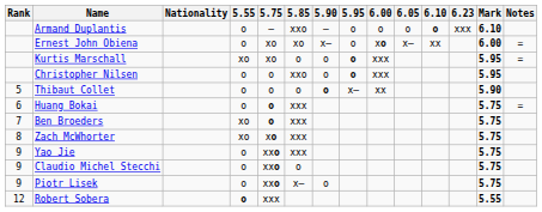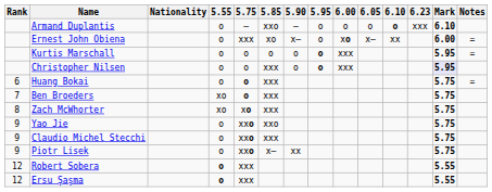 <table class="wikitable sortable" style="text-align:center">
 <tr>
 <th>Rank</th>
 <th>Name</th>
 <th>Nationality</th>
 <th>5.55</th>
 <th>5.75</th>
 <th>5.85</th>
 <th>5.90</th>
 <th>5.95</th>
 <th>6.00</th>
 <th>6.05</th>
 <th>6.10</th>
 <th>6.23</th>
 <th>Mark</th>
 <th>Notes</th>
 </tr>
 <tr>
 <td></td>
 <td align=left><a href='#'>Armand Duplantis</a></td>
 <td align=left></td>
 <td>o</td>
 <td>–</td>
 <td>xxo</td>
 <td>–</td>
 <td>o</td>
 <td>o</td>
 <td>o</td>
 <td><strong>o</strong></td>
 <td>xxx</td>
 <td><strong>6.10</strong></td>
 <td></td>
 </tr>
 <tr>
 <td></td>
 <td align=left><a href='#'>Ernest John Obiena</a></td>
 <td align=left></td>
 <td>o</td>
-<td>xo</td>
+<td>xxx</td>
 <td>xo</td>
 <td>x–</td>
 <td>o</td>
 <td>x<strong>o</strong></td>
 <td>x–</td>
 <td>xx</td>
 <td></td>
 <td><strong>6.00</strong></td>
 <td>=</td>
 </tr>
 <tr>
 <td></td>
 <td align=left><a href='#'>Kurtis Marschall</a></td>
 <td align=left></td>
-<td>xo</td>
-<td>xo</td>
+<td>o</td>
+<td>o</td>
 <td>o</td>
 <td>o</td>
 <td><strong>o</strong></td>
 <td>xxx</td>
 <td></td>
 <td></td>
 <td></td>
 <td><strong>5.95</strong></td>
 <td>=</td>
 </tr>
 <tr>
 <td></td>
 <td align=left><a href='#'>Christopher Nilsen</a></td>
 <td align=left></td>
 <td>o</td>
 <td>o</td>
-<td>xxo</td>
+<td>xxx</td>
 <td>o</td>
 <td><strong>o</strong></td>
 <td>xxx</td>
 <td></td>
 <td></td>
 <td></td>
-<td><strong>5.95</strong></td>
-<td></td>
-</tr>
-<tr>
-<td>5</td>
-<td align=left><a href='#'>Thibaut Collet</a></td>
-<td align=left></td>
-<td>o</td>
-<td>o</td>
-<td>o</td>
-<td><strong>o</strong></td>
-<td>x–</td>
-<td>xx</td>
-<td></td>
-<td></td>
-<td></td>
-<td><strong>5.90</strong></td>
+<td style="background: lavender;"><strong>5.95</strong></td>
 <td></td>
 </tr>
 <tr>
 <td>6</td>
 <td align=left><a href='#'>Huang Bokai</a></td>
 <td align=left></td>
 <td>o</td>
 <td><strong>o</strong></td>
 <td>xxx</td>
 <td></td>
 <td></td>
 <td></td>
 <td></td>
 <td></td>
 <td></td>
 <td><strong>5.75</strong></td>
 <td>=</td>
 </tr>
 <tr>
 <td>7</td>
 <td align=left><a href='#'>Ben Broeders</a></td>
 <td align=left></td>
 <td>xo</td>
 <td><strong>o</strong></td>
 <td>xxx</td>
 <td></td>
 <td></td>
 <td></td>
 <td></td>
 <td></td>
 <td></td>
 <td><strong>5.75</strong></td>
 <td></td>
 </tr>
 <tr>
 <td>8</td>
 <td align=left><a href='#'>Zach McWhorter</a></td>
 <td align=left></td>
 <td>xo</td>
 <td>x<strong>o</strong></td>
 <td>xxx</td>
 <td></td>
 <td></td>
 <td></td>
 <td></td>
 <td></td>
 <td></td>
 <td><strong>5.75</strong></td>
 <td></td>
 </tr>
 <tr>
 <td>9</td>
 <td align=left><a href='#'>Yao Jie</a></td>
 <td align=left></td>
 <td>o</td>
 <td>xx<strong>o</strong></td>
-<td>xxx</td>
+<td>xxo</td>
 <td></td>
 <td></td>
 <td></td>
 <td></td>
 <td></td>
 <td></td>
 <td><strong>5.75</strong></td>
 <td></td>
 </tr>
 <tr>
 <td>9</td>
 <td align=left><a href='#'>Claudio Michel Stecchi</a></td>
 <td align=left></td>
 <td>o</td>
 <td>xx<strong>o</strong></td>
-<td>o</td>
+<td>xxx</td>
 <td></td>
 <td></td>
 <td></td>
 <td></td>
 <td></td>
 <td></td>
 <td><strong>5.75</strong></td>
 <td></td>
 </tr>
 <tr>
 <td>9</td>
 <td align=left><a href='#'>Piotr Lisek</a></td>
 <td align=left></td>
 <td>o</td>
 <td>xx<strong>o</strong></td>
 <td>x–</td>
-<td>o</td>
+<td>xx</td>
 <td></td>
 <td></td>
 <td></td>
 <td></td>
 <td></td>
 <td><strong>5.75</strong></td>
 <td></td>
 </tr>
 <tr>
 <td>12</td>
 <td align=left><a href='#'>Robert Sobera</a></td>
 <td align=left></td>
 <td><strong>o</strong></td>
 <td>xxx</td>
 <td></td>
 <td></td>
 <td></td>
 <td></td>
 <td></td>
 <td></td>
 <td></td>
 <td><strong>5.55</strong></td>
 <td></td>
 </tr>
+<tr>
+<td>12</td>
+<td align=left><a href='#'>Ersu Şaşma</a></td>
+<td align=left></td>
+<td><strong>o</strong></td>
+<td>xxx</td>
+<td></td>
+<td></td>
+<td></td>
+<td></td>
+<td></td>
+<td></td>
+<td></td>
+<td><strong>5.55</strong></td>
+<td></td>
+</tr>
 </table>
